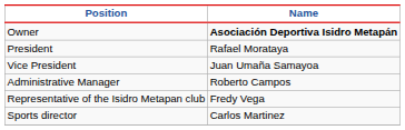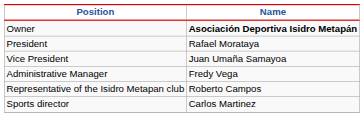 <table class="wikitable">
 <tr>
 <th style="background:#ffffff; color:#26559B; border-top:#DD0000 2px solid; border-bottom:#DD0000 2px solid;">Position</th>
 <th style="background:#ffffff; color:#26559B; border-top:#DD0000 2px solid; border-bottom:#DD0000 2px solid;">Name</th>
 </tr>
 <tr>
 <td>Owner</td>
 <td><strong>Asociación Deportiva Isidro Metapán</strong></td>
 </tr>
 <tr>
 <td>President</td>
 <td>Rafael Morataya</td>
 </tr>
 <tr>
 <td>Vice President</td>
 <td>Juan Umaña Samayoa</td>
 </tr>
 <tr>
 <td>Administrative Manager</td>
-<td>Roberto Campos</td>
+<td>Fredy Vega</td>
 </tr>
 <tr>
 <td>Representative of the Isidro Metapan club</td>
-<td>Fredy Vega</td>
+<td>Roberto Campos</td>
 </tr>
 <tr>
 <td>Sports director</td>
 <td>Carlos Martinez</td>
 </tr>
 <tr>
 </tr>
 </table>
